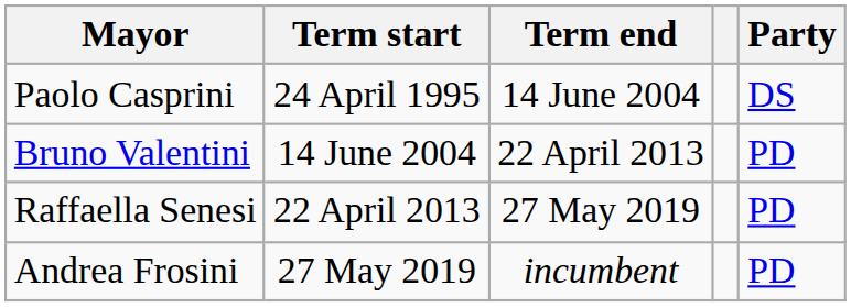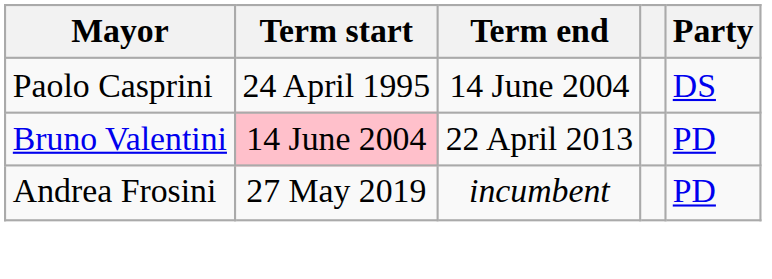 <table class="wikitable">
 <tr>
 <th>Mayor</th>
 <th>Term start</th>
 <th>Term end</th>
 <th class=unsortable> </th>
 <th>Party</th>
 </tr>
 <tr>
 <td>Paolo Casprini</td>
 <td align=center>24 April 1995</td>
 <td align=center>14 June 2004</td>
 <td bgcolor=></td>
 <td><a href='#'>DS</a></td>
 </tr>
 <tr>
 <td><a href='#'>Bruno Valentini</a></td>
-<td align=center>14 June 2004</td>
+<td align=center style="background: pink;">14 June 2004</td>
 <td align=center>22 April 2013</td>
-<td bgcolor=></td>
-<td><a href='#'>PD</a></td>
-</tr>
-<tr>
-<td>Raffaella Senesi</td>
-<td align=center>22 April 2013</td>
-<td align=center>27 May 2019</td>
 <td bgcolor=></td>
 <td><a href='#'>PD</a></td>
 </tr>
 <tr>
 <td>Andrea Frosini</td>
 <td align=center>27 May 2019</td>
 <td align=center><em>incumbent</em></td>
 <td bgcolor=></td>
 <td><a href='#'>PD</a></td>
 </tr>
 </table>
